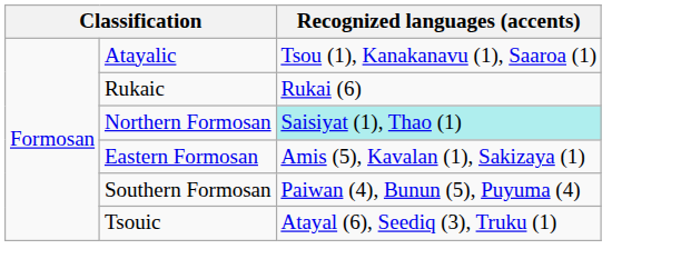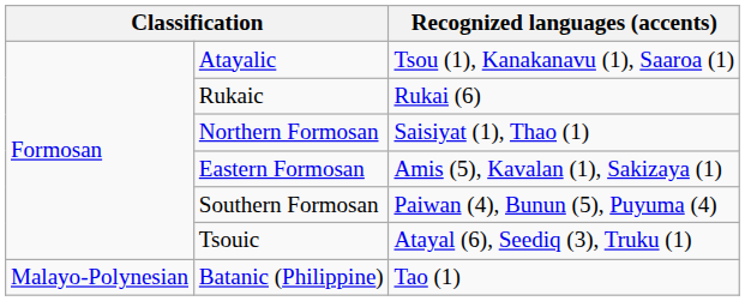 <table class=wikitable>
 <tr>
 <th colspan=2>Classification</th>
 <th>Recognized languages (accents)</th>
 </tr>
 <tr>
 <td rowspan=6><a href='#'>Formosan</a></td>
 <td><a href='#'>Atayalic</a></td>
 <td><a href='#'>Tsou</a> (1), <a href='#'>Kanakanavu</a> (1), <a href='#'>Saaroa</a> (1)</td>
 </tr>
 <tr>
 <td>Rukaic</td>
 <td><a href='#'>Rukai</a> (6)</td>
 </tr>
 <tr>
 <td><a href='#'>Northern Formosan</a></td>
-<td style="background: paleturquoise;"><a href='#'>Saisiyat</a> (1), <a href='#'>Thao</a> (1)</td>
+<td><a href='#'>Saisiyat</a> (1), <a href='#'>Thao</a> (1)</td>
 </tr>
 <tr>
 <td><a href='#'>Eastern Formosan</a></td>
 <td><a href='#'>Amis</a> (5), <a href='#'>Kavalan</a> (1), <a href='#'>Sakizaya</a> (1)</td>
 </tr>
 <tr>
 <td>Southern Formosan</td>
 <td><a href='#'>Paiwan</a> (4), <a href='#'>Bunun</a> (5), <a href='#'>Puyuma</a> (4)</td>
 </tr>
 <tr>
 <td>Tsouic</td>
 <td><a href='#'>Atayal</a> (6), <a href='#'>Seediq</a> (3), <a href='#'>Truku</a> (1)</td>
 </tr>
+<tr>
+<td><a href='#'>Malayo-Polynesian</a></td>
+<td><a href='#'>Batanic</a> (<a href='#'>Philippine</a>)</td>
+<td><a href='#'>Tao</a> (1)</td>
+</tr>
 </table>
